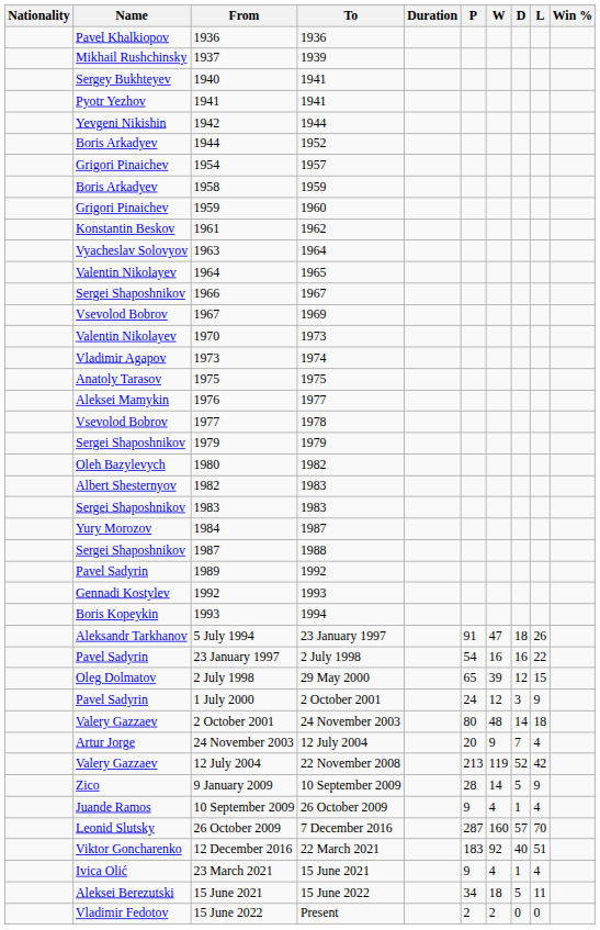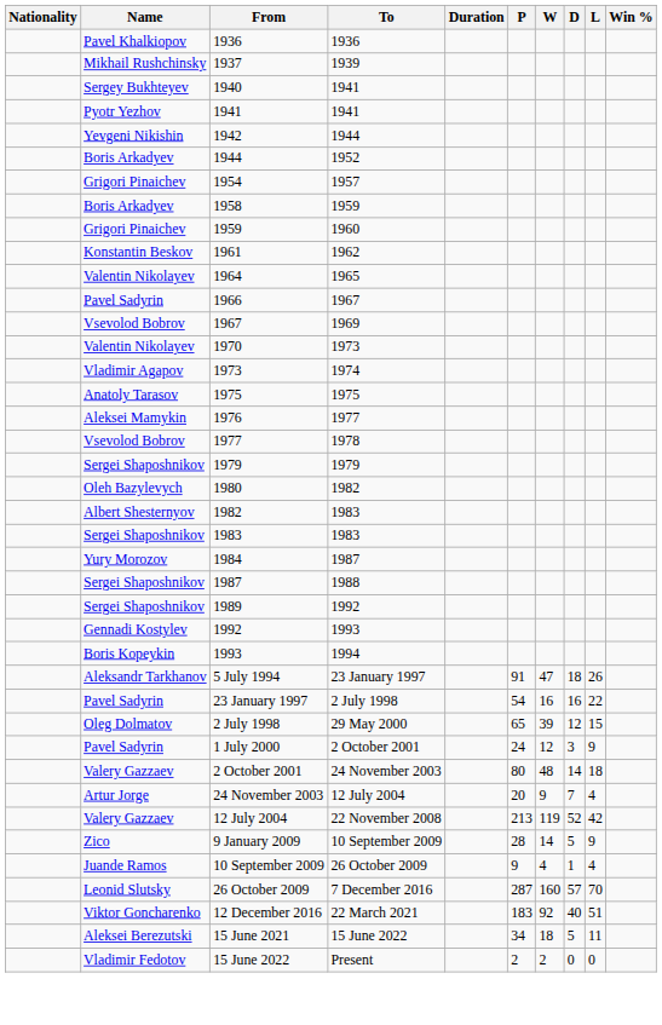 <table class="wikitable mw-collapsible mw-collapsed" align=center cellspacing="0" cellpadding="3" style="border:1px solid #AAAAAA;font-size:90%">
 <tr>
 <th>Nationality</th>
 <th>Name</th>
 <th class="unsortable">From</th>
 <th class="unsortable">To</th>
 <th>Duration</th>
 <th>P</th>
 <th>W</th>
 <th>D</th>
 <th>L</th>
 <th>Win %</th>
 </tr>
 <tr>
 <td></td>
 <td><a href='#'>Pavel Khalkiopov</a></td>
 <td>1936</td>
 <td>1936</td>
 <td></td>
 <td></td>
 <td></td>
 <td></td>
 <td></td>
 <td></td>
 </tr>
 <tr>
 <td></td>
 <td><a href='#'>Mikhail Rushchinsky</a></td>
 <td>1937</td>
 <td>1939</td>
 <td></td>
 <td></td>
 <td></td>
 <td></td>
 <td></td>
 <td></td>
 </tr>
 <tr>
 <td></td>
 <td><a href='#'>Sergey Bukhteyev</a></td>
 <td>1940</td>
 <td>1941</td>
 <td></td>
 <td></td>
 <td></td>
 <td></td>
 <td></td>
 <td></td>
 </tr>
 <tr>
 <td></td>
 <td><a href='#'>Pyotr Yezhov</a></td>
 <td>1941</td>
 <td>1941</td>
 <td></td>
 <td></td>
 <td></td>
 <td></td>
 <td></td>
 <td></td>
 </tr>
 <tr>
 <td></td>
 <td><a href='#'>Yevgeni Nikishin</a></td>
 <td>1942</td>
 <td>1944</td>
 <td></td>
 <td></td>
 <td></td>
 <td></td>
 <td></td>
 <td></td>
 </tr>
 <tr>
 <td></td>
 <td><a href='#'>Boris Arkadyev</a></td>
 <td>1944</td>
 <td>1952</td>
 <td></td>
 <td></td>
 <td></td>
 <td></td>
 <td></td>
 <td></td>
 </tr>
 <tr>
 <td></td>
 <td><a href='#'>Grigori Pinaichev</a></td>
 <td>1954</td>
 <td>1957</td>
 <td></td>
 <td></td>
 <td></td>
 <td></td>
 <td></td>
 <td></td>
 </tr>
 <tr>
 <td></td>
 <td><a href='#'>Boris Arkadyev</a></td>
 <td>1958</td>
 <td>1959</td>
 <td></td>
 <td></td>
 <td></td>
 <td></td>
 <td></td>
 <td></td>
 </tr>
 <tr>
 <td></td>
 <td><a href='#'>Grigori Pinaichev</a></td>
 <td>1959</td>
 <td>1960</td>
 <td></td>
 <td></td>
 <td></td>
 <td></td>
 <td></td>
 <td></td>
 </tr>
 <tr>
 <td></td>
 <td><a href='#'>Konstantin Beskov</a></td>
 <td>1961</td>
 <td>1962</td>
 <td></td>
 <td></td>
 <td></td>
 <td></td>
 <td></td>
 <td></td>
 </tr>
 <tr>
 <td></td>
-<td><a href='#'>Vyacheslav Solovyov</a></td>
-<td>1963</td>
-<td>1964</td>
-<td></td>
-<td></td>
-<td></td>
-<td></td>
-<td></td>
-<td></td>
-</tr>
-<tr>
-<td></td>
 <td><a href='#'>Valentin Nikolayev</a></td>
 <td>1964</td>
 <td>1965</td>
 <td></td>
 <td></td>
 <td></td>
 <td></td>
 <td></td>
 <td></td>
 </tr>
 <tr>
 <td></td>
-<td><a href='#'>Sergei Shaposhnikov</a></td>
+<td><a href='#'>Pavel Sadyrin</a></td>
 <td>1966</td>
 <td>1967</td>
 <td></td>
 <td></td>
 <td></td>
 <td></td>
 <td></td>
 <td></td>
 </tr>
 <tr>
 <td></td>
 <td><a href='#'>Vsevolod Bobrov</a></td>
 <td>1967</td>
 <td>1969</td>
 <td></td>
 <td></td>
 <td></td>
 <td></td>
 <td></td>
 <td></td>
 </tr>
 <tr>
 <td></td>
 <td><a href='#'>Valentin Nikolayev</a></td>
 <td>1970</td>
 <td>1973</td>
 <td></td>
 <td></td>
 <td></td>
 <td></td>
 <td></td>
 <td></td>
 </tr>
 <tr>
 <td></td>
 <td><a href='#'>Vladimir Agapov</a></td>
 <td>1973</td>
 <td>1974</td>
 <td></td>
 <td></td>
 <td></td>
 <td></td>
 <td></td>
 <td></td>
 </tr>
 <tr>
 <td></td>
 <td><a href='#'>Anatoly Tarasov</a></td>
 <td>1975</td>
 <td>1975</td>
 <td></td>
 <td></td>
 <td></td>
 <td></td>
 <td></td>
 <td></td>
 </tr>
 <tr>
 <td></td>
 <td><a href='#'>Aleksei Mamykin</a></td>
 <td>1976</td>
 <td>1977</td>
 <td></td>
 <td></td>
 <td></td>
 <td></td>
 <td></td>
 <td></td>
 </tr>
 <tr>
 <td></td>
 <td><a href='#'>Vsevolod Bobrov</a></td>
 <td>1977</td>
 <td>1978</td>
 <td></td>
 <td></td>
 <td></td>
 <td></td>
 <td></td>
 <td></td>
 </tr>
 <tr>
 <td></td>
 <td><a href='#'>Sergei Shaposhnikov</a></td>
 <td>1979</td>
 <td>1979</td>
 <td></td>
 <td></td>
 <td></td>
 <td></td>
 <td></td>
 <td></td>
 </tr>
 <tr>
 <td></td>
 <td><a href='#'>Oleh Bazylevych</a></td>
 <td>1980</td>
 <td>1982</td>
 <td></td>
 <td></td>
 <td></td>
 <td></td>
 <td></td>
 <td></td>
 </tr>
 <tr>
 <td></td>
 <td><a href='#'>Albert Shesternyov</a></td>
 <td>1982</td>
 <td>1983</td>
 <td></td>
 <td></td>
 <td></td>
 <td></td>
 <td></td>
 <td></td>
 </tr>
 <tr>
 <td></td>
 <td><a href='#'>Sergei Shaposhnikov</a></td>
 <td>1983</td>
 <td>1983</td>
 <td></td>
 <td></td>
 <td></td>
 <td></td>
 <td></td>
 <td></td>
 </tr>
 <tr>
 <td></td>
 <td><a href='#'>Yury Morozov</a></td>
 <td>1984</td>
 <td>1987</td>
 <td></td>
 <td></td>
 <td></td>
 <td></td>
 <td></td>
 <td></td>
 </tr>
 <tr>
 <td></td>
 <td><a href='#'>Sergei Shaposhnikov</a></td>
 <td>1987</td>
 <td>1988</td>
 <td></td>
 <td></td>
 <td></td>
 <td></td>
 <td></td>
 <td></td>
 </tr>
 <tr>
 <td> <br> </td>
-<td><a href='#'>Pavel Sadyrin</a></td>
+<td><a href='#'>Sergei Shaposhnikov</a></td>
 <td>1989</td>
 <td>1992</td>
 <td></td>
 <td></td>
 <td></td>
 <td></td>
 <td></td>
 <td></td>
 </tr>
 <tr>
 <td></td>
 <td><a href='#'>Gennadi Kostylev</a></td>
 <td>1992</td>
 <td>1993</td>
 <td></td>
 <td></td>
 <td></td>
 <td></td>
 <td></td>
 <td></td>
 </tr>
 <tr>
 <td></td>
 <td><a href='#'>Boris Kopeykin</a></td>
 <td>1993</td>
 <td>1994</td>
 <td></td>
 <td></td>
 <td></td>
 <td></td>
 <td></td>
 <td></td>
 </tr>
 <tr>
 <td></td>
 <td><a href='#'>Aleksandr Tarkhanov</a></td>
 <td>5 July 1994</td>
 <td>23 January 1997</td>
 <td></td>
 <td>91</td>
 <td>47</td>
 <td>18</td>
 <td>26</td>
 <td></td>
 </tr>
 <tr>
 <td></td>
 <td><a href='#'>Pavel Sadyrin</a></td>
 <td>23 January 1997</td>
 <td>2 July 1998</td>
 <td></td>
 <td>54</td>
 <td>16</td>
 <td>16</td>
 <td>22</td>
 <td></td>
 </tr>
 <tr>
 <td></td>
 <td><a href='#'>Oleg Dolmatov</a></td>
 <td>2 July 1998</td>
 <td>29 May 2000</td>
 <td></td>
 <td>65</td>
 <td>39</td>
 <td>12</td>
 <td>15</td>
 <td></td>
 </tr>
 <tr>
 <td></td>
 <td><a href='#'>Pavel Sadyrin</a></td>
 <td>1 July 2000</td>
 <td>2 October 2001</td>
 <td></td>
 <td>24</td>
 <td>12</td>
 <td>3</td>
 <td>9</td>
 <td></td>
 </tr>
 <tr>
 <td></td>
 <td><a href='#'>Valery Gazzaev</a></td>
 <td>2 October 2001</td>
 <td>24 November 2003</td>
 <td></td>
 <td>80</td>
 <td>48</td>
 <td>14</td>
 <td>18</td>
 <td></td>
 </tr>
 <tr>
 <td></td>
 <td><a href='#'>Artur Jorge</a></td>
 <td>24 November 2003</td>
 <td>12 July 2004</td>
 <td></td>
 <td>20</td>
 <td>9</td>
 <td>7</td>
 <td>4</td>
 <td></td>
 </tr>
 <tr>
 <td></td>
 <td><a href='#'>Valery Gazzaev</a></td>
 <td>12 July 2004</td>
 <td>22 November 2008</td>
 <td></td>
 <td>213</td>
 <td>119</td>
 <td>52</td>
 <td>42</td>
 <td></td>
 </tr>
 <tr>
 <td></td>
 <td><a href='#'>Zico</a></td>
 <td>9 January 2009</td>
 <td>10 September 2009</td>
 <td></td>
 <td>28</td>
 <td>14</td>
 <td>5</td>
 <td>9</td>
 <td></td>
 </tr>
 <tr>
 <td></td>
 <td><a href='#'>Juande Ramos</a></td>
 <td>10 September 2009</td>
 <td>26 October 2009</td>
 <td></td>
 <td>9</td>
 <td>4</td>
 <td>1</td>
 <td>4</td>
 <td></td>
 </tr>
 <tr>
 <td></td>
 <td><a href='#'>Leonid Slutsky</a></td>
 <td>26 October 2009</td>
 <td>7 December 2016</td>
 <td></td>
 <td>287</td>
 <td>160</td>
 <td>57</td>
 <td>70</td>
 <td></td>
 </tr>
 <tr>
 <td></td>
 <td><a href='#'>Viktor Goncharenko</a></td>
 <td>12 December 2016</td>
 <td>22 March 2021</td>
 <td></td>
 <td>183</td>
 <td>92</td>
 <td>40</td>
 <td>51</td>
 <td></td>
 </tr>
 <tr>
 <td></td>
-<td><a href='#'>Ivica Olić</a></td>
-<td>23 March 2021</td>
-<td>15 June 2021</td>
-<td></td>
-<td>9</td>
-<td>4</td>
-<td>1</td>
-<td>4</td>
-<td></td>
-</tr>
-<tr>
-<td></td>
 <td><a href='#'>Aleksei Berezutski</a></td>
 <td>15 June 2021</td>
 <td>15 June 2022</td>
 <td></td>
 <td>34</td>
 <td>18</td>
 <td>5</td>
 <td>11</td>
 <td></td>
 </tr>
 <tr>
 <td></td>
 <td><a href='#'>Vladimir Fedotov</a></td>
 <td>15 June 2022</td>
 <td>Present</td>
 <td></td>
 <td>2</td>
 <td>2</td>
 <td>0</td>
 <td>0</td>
 <td></td>
 </tr>
 </table>
